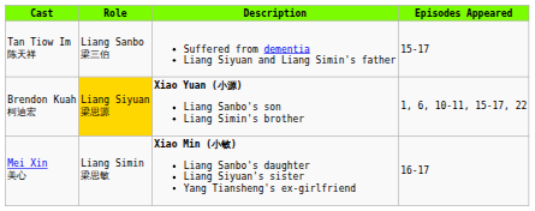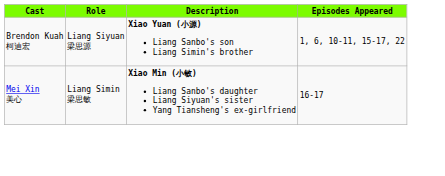 <table class="wikitable">
 <tr>
 <th style="background:LawnGreen; color:black">Cast</th>
 <th style="background:LawnGreen; color:black">Role</th>
 <th style="background:LawnGreen; color:black">Description</th>
 <th style="background:LawnGreen; color:black">Episodes Appeared</th>
 </tr>
 <tr>
-<td>Tan Tiow Im <br> 陈天祥</td>
-<td>Liang Sanbo <br> 梁三伯</td>
-<td><br><ul><li>Suffered from <a href='#'>dementia</a></li><li>Liang Siyuan and Liang Simin's father</li></ul></td>
-<td>15-17</td>
-</tr>
-<tr>
 <td>Brendon Kuah <br> 柯迪宏</td>
-<td style="background: gold;">Liang Siyuan <br> 梁思源</td>
+<td>Liang Siyuan <br> 梁思源</td>
 <td><strong>Xiao Yuan (小源)</strong><br><ul><li>Liang Sanbo's son</li><li>Liang Simin's brother</li></ul></td>
 <td>1, 6, 10-11, 15-17, 22</td>
 </tr>
 <tr>
 <td><a href='#'>Mei Xin</a> <br> 美心</td>
 <td>Liang Simin <br> 梁思敏</td>
 <td><strong>Xiao Min (小敏)</strong><br><ul><li>Liang Sanbo's daughter</li><li>Liang Siyuan's sister</li><li>Yang Tiansheng's ex-girlfriend</li></ul></td>
 <td>16-17</td>
 </tr>
 </table>
